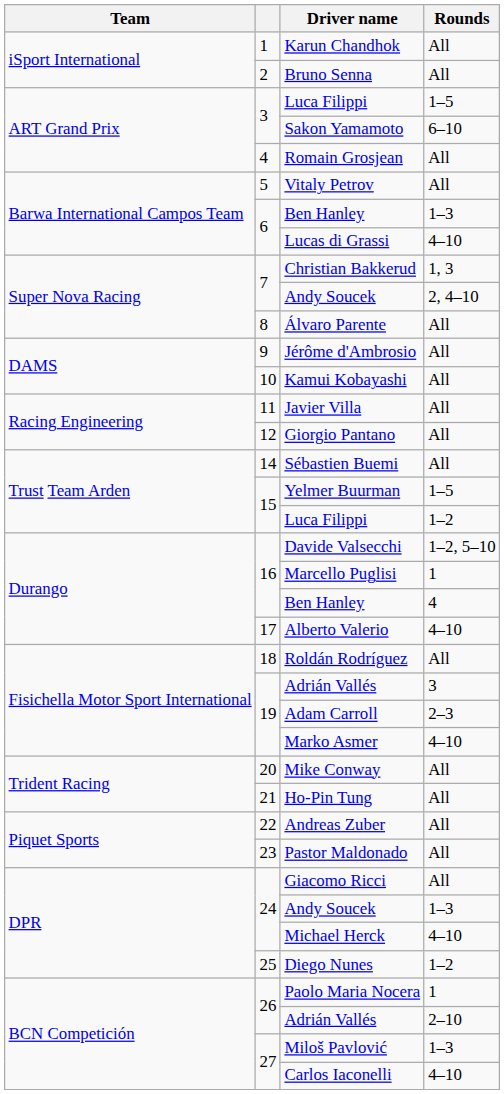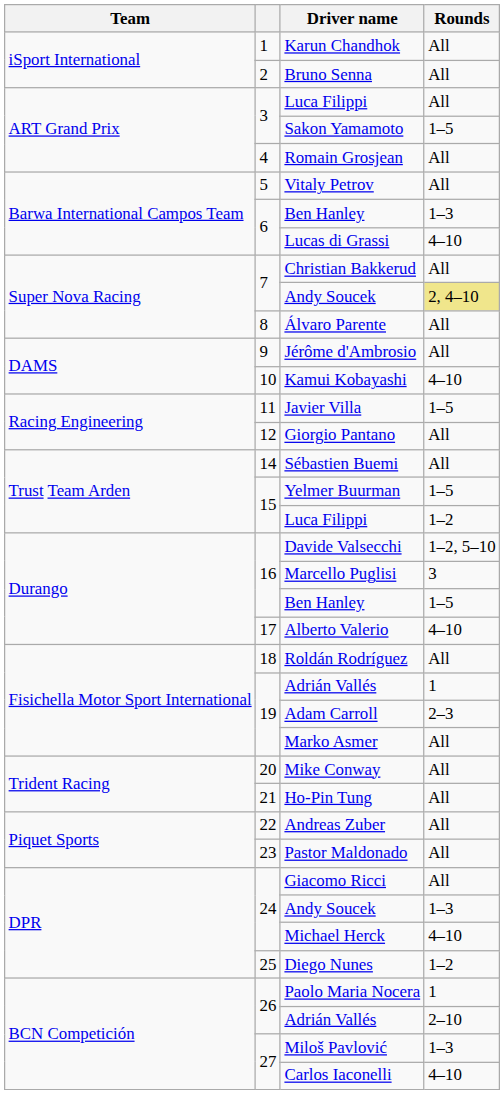 <table class="wikitable" style="font-size: 85%;">
 <tr>
 <th>Team</th>
 <th></th>
 <th>Driver name</th>
 <th>Rounds</th>
 </tr>
 <tr>
 <td rowspan=2> <a href='#'>iSport International</a></td>
 <td>1</td>
 <td> <a href='#'>Karun Chandhok</a></td>
 <td>All</td>
 </tr>
 <tr>
 <td>2</td>
 <td> <a href='#'>Bruno Senna</a></td>
 <td>All</td>
 </tr>
 <tr>
 <td rowspan=3> <a href='#'>ART Grand Prix</a></td>
 <td rowspan=2>3</td>
 <td> <a href='#'>Luca Filippi</a></td>
-<td>1–5</td>
+<td>All</td>
 </tr>
 <tr>
 <td> <a href='#'>Sakon Yamamoto</a></td>
-<td>6–10</td>
+<td>1–5</td>
 </tr>
 <tr>
 <td>4</td>
 <td> <a href='#'>Romain Grosjean</a></td>
 <td>All</td>
 </tr>
 <tr>
 <td rowspan=3> <a href='#'>Barwa International Campos Team</a></td>
 <td>5</td>
 <td> <a href='#'>Vitaly Petrov</a></td>
 <td>All</td>
 </tr>
 <tr>
 <td rowspan=2>6</td>
 <td> <a href='#'>Ben Hanley</a></td>
 <td>1–3</td>
 </tr>
 <tr>
 <td> <a href='#'>Lucas di Grassi</a></td>
 <td>4–10</td>
 </tr>
 <tr>
 <td rowspan=3> <a href='#'>Super Nova Racing</a></td>
 <td rowspan=2>7</td>
 <td> <a href='#'>Christian Bakkerud</a></td>
-<td>1, 3</td>
+<td>All</td>
 </tr>
 <tr>
 <td> <a href='#'>Andy Soucek</a></td>
-<td>2, 4–10</td>
+<td style="background: khaki;">2, 4–10</td>
 </tr>
 <tr>
 <td>8</td>
 <td> <a href='#'>Álvaro Parente</a></td>
 <td>All</td>
 </tr>
 <tr>
 <td rowspan=2> <a href='#'>DAMS</a></td>
 <td>9</td>
 <td> <a href='#'>Jérôme d'Ambrosio</a></td>
 <td>All</td>
 </tr>
 <tr>
 <td>10</td>
 <td> <a href='#'>Kamui Kobayashi</a></td>
-<td>All</td>
+<td>4–10</td>
 </tr>
 <tr>
 <td rowspan=2> <a href='#'>Racing Engineering</a></td>
 <td>11</td>
 <td> <a href='#'>Javier Villa</a></td>
-<td>All</td>
+<td>1–5</td>
 </tr>
 <tr>
 <td>12</td>
 <td> <a href='#'>Giorgio Pantano</a></td>
 <td>All</td>
 </tr>
 <tr>
 <td rowspan=3> <a href='#'>Trust</a> <a href='#'>Team Arden</a></td>
 <td>14</td>
 <td> <a href='#'>Sébastien Buemi</a></td>
 <td>All</td>
 </tr>
 <tr>
 <td rowspan=2>15</td>
 <td> <a href='#'>Yelmer Buurman</a></td>
 <td>1–5</td>
 </tr>
 <tr>
 <td> <a href='#'>Luca Filippi</a></td>
 <td>1–2</td>
 </tr>
 <tr>
 <td rowspan=4> <a href='#'>Durango</a></td>
 <td rowspan=3>16</td>
 <td> <a href='#'>Davide Valsecchi</a></td>
 <td>1–2, 5–10</td>
 </tr>
 <tr>
 <td> <a href='#'>Marcello Puglisi</a></td>
-<td>1</td>
+<td>3</td>
 </tr>
 <tr>
 <td> <a href='#'>Ben Hanley</a></td>
-<td>4</td>
+<td>1–5</td>
 </tr>
 <tr>
 <td>17</td>
 <td> <a href='#'>Alberto Valerio</a></td>
 <td>4–10</td>
 </tr>
 <tr>
 <td rowspan=4 nowrap> <a href='#'>Fisichella Motor Sport International</a></td>
 <td>18</td>
 <td> <a href='#'>Roldán Rodríguez</a></td>
 <td>All</td>
 </tr>
 <tr>
 <td rowspan=3>19</td>
 <td> <a href='#'>Adrián Vallés</a></td>
-<td>3</td>
+<td>1</td>
 </tr>
 <tr>
 <td> <a href='#'>Adam Carroll</a></td>
 <td>2–3</td>
 </tr>
 <tr>
 <td> <a href='#'>Marko Asmer</a></td>
-<td>4–10</td>
+<td>All</td>
 </tr>
 <tr>
 <td rowspan=2> <a href='#'>Trident Racing</a></td>
 <td>20</td>
 <td> <a href='#'>Mike Conway</a></td>
 <td>All</td>
 </tr>
 <tr>
 <td>21</td>
 <td> <a href='#'>Ho-Pin Tung</a></td>
 <td>All</td>
 </tr>
 <tr>
 <td rowspan=2> <a href='#'>Piquet Sports</a></td>
 <td>22</td>
 <td> <a href='#'>Andreas Zuber</a></td>
 <td>All</td>
 </tr>
 <tr>
 <td>23</td>
 <td> <a href='#'>Pastor Maldonado</a></td>
 <td>All</td>
 </tr>
 <tr>
 <td rowspan=4> <a href='#'>DPR</a></td>
 <td rowspan=3>24</td>
 <td> <a href='#'>Giacomo Ricci</a></td>
 <td>All</td>
 </tr>
 <tr>
 <td> <a href='#'>Andy Soucek</a></td>
 <td>1–3</td>
 </tr>
 <tr>
 <td> <a href='#'>Michael Herck</a></td>
 <td>4–10</td>
 </tr>
 <tr>
 <td>25</td>
 <td> <a href='#'>Diego Nunes</a></td>
 <td>1–2</td>
 </tr>
 <tr>
 <td rowspan=4> <a href='#'>BCN Competición</a></td>
 <td rowspan=2>26</td>
 <td nowrap> <a href='#'>Paolo Maria Nocera</a></td>
 <td>1</td>
 </tr>
 <tr>
 <td> <a href='#'>Adrián Vallés</a></td>
 <td>2–10</td>
 </tr>
 <tr>
 <td rowspan=2>27</td>
 <td> <a href='#'>Miloš Pavlović</a></td>
 <td>1–3</td>
 </tr>
 <tr>
 <td> <a href='#'>Carlos Iaconelli</a></td>
 <td>4–10</td>
 </tr>
 </table>
